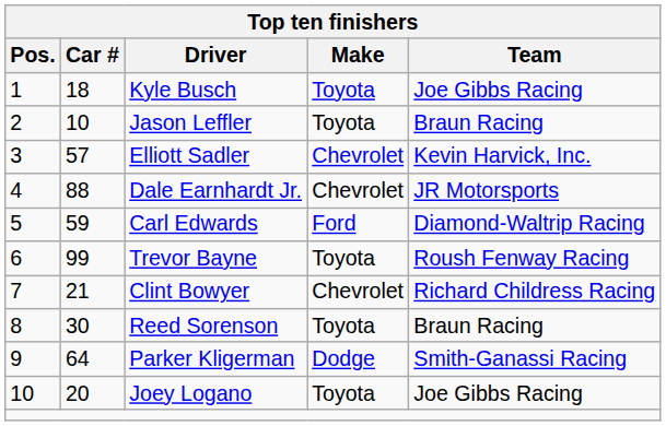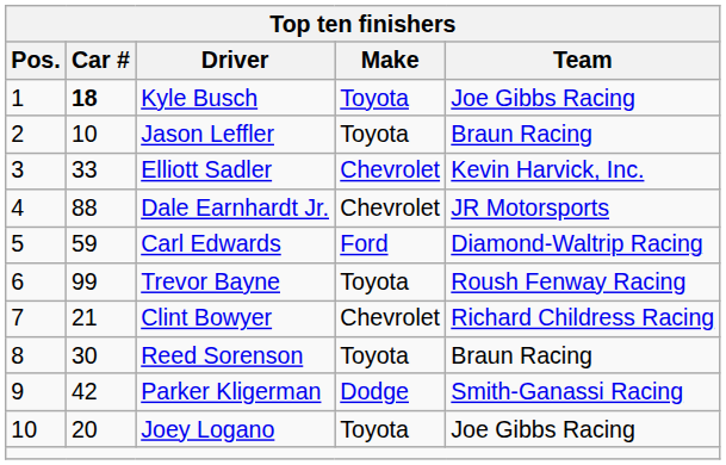 <table class="wikitable" style="font-size: 85%;">
 <tr>
 <th colspan=5 align=center>Top ten finishers</th>
 </tr>
 <tr>
 <th>Pos.</th>
 <th>Car #</th>
 <th>Driver</th>
 <th>Make</th>
 <th>Team</th>
 </tr>
 <tr>
 <td>1</td>
-<td>18</td>
+<td><strong>18</strong></td>
 <td><a href='#'>Kyle Busch</a></td>
 <td><a href='#'>Toyota</a></td>
 <td><a href='#'>Joe Gibbs Racing</a></td>
 </tr>
 <tr>
 <td>2</td>
 <td>10</td>
 <td><a href='#'>Jason Leffler</a></td>
 <td>Toyota</td>
 <td><a href='#'>Braun Racing</a></td>
 </tr>
 <tr>
 <td>3</td>
-<td>57</td>
+<td>33</td>
 <td><a href='#'>Elliott Sadler</a></td>
 <td><a href='#'>Chevrolet</a></td>
 <td><a href='#'>Kevin Harvick, Inc.</a></td>
 </tr>
 <tr>
 <td>4</td>
 <td>88</td>
 <td><a href='#'>Dale Earnhardt Jr.</a></td>
 <td>Chevrolet</td>
 <td><a href='#'>JR Motorsports</a></td>
 </tr>
 <tr>
 <td>5</td>
 <td>59</td>
 <td><a href='#'>Carl Edwards</a></td>
 <td><a href='#'>Ford</a></td>
 <td><a href='#'>Diamond-Waltrip Racing</a></td>
 </tr>
 <tr>
 <td>6</td>
 <td>99</td>
 <td><a href='#'>Trevor Bayne</a></td>
 <td>Toyota</td>
 <td><a href='#'>Roush Fenway Racing</a></td>
 </tr>
 <tr>
 <td>7</td>
 <td>21</td>
 <td><a href='#'>Clint Bowyer</a></td>
 <td>Chevrolet</td>
 <td><a href='#'>Richard Childress Racing</a></td>
 </tr>
 <tr>
 <td>8</td>
 <td>30</td>
 <td><a href='#'>Reed Sorenson</a></td>
 <td>Toyota</td>
 <td>Braun Racing</td>
 </tr>
 <tr>
 <td>9</td>
-<td>64</td>
+<td>42</td>
 <td><a href='#'>Parker Kligerman</a></td>
 <td><a href='#'>Dodge</a></td>
 <td><a href='#'>Smith-Ganassi Racing</a></td>
 </tr>
 <tr>
 <td>10</td>
 <td>20</td>
 <td><a href='#'>Joey Logano</a></td>
 <td>Toyota</td>
 <td>Joe Gibbs Racing</td>
 </tr>
 <tr>
 <td colspan=5 align=center></td>
 </tr>
 </table>
